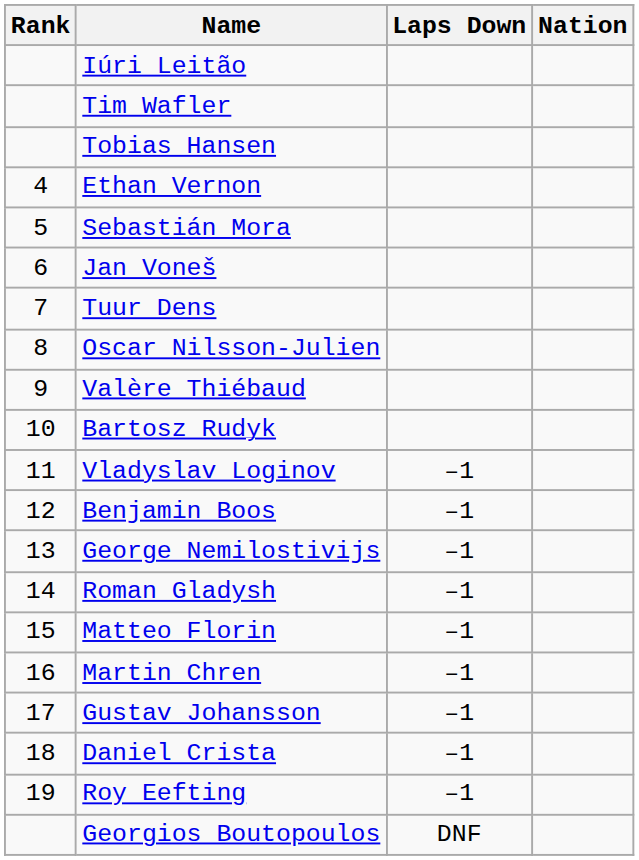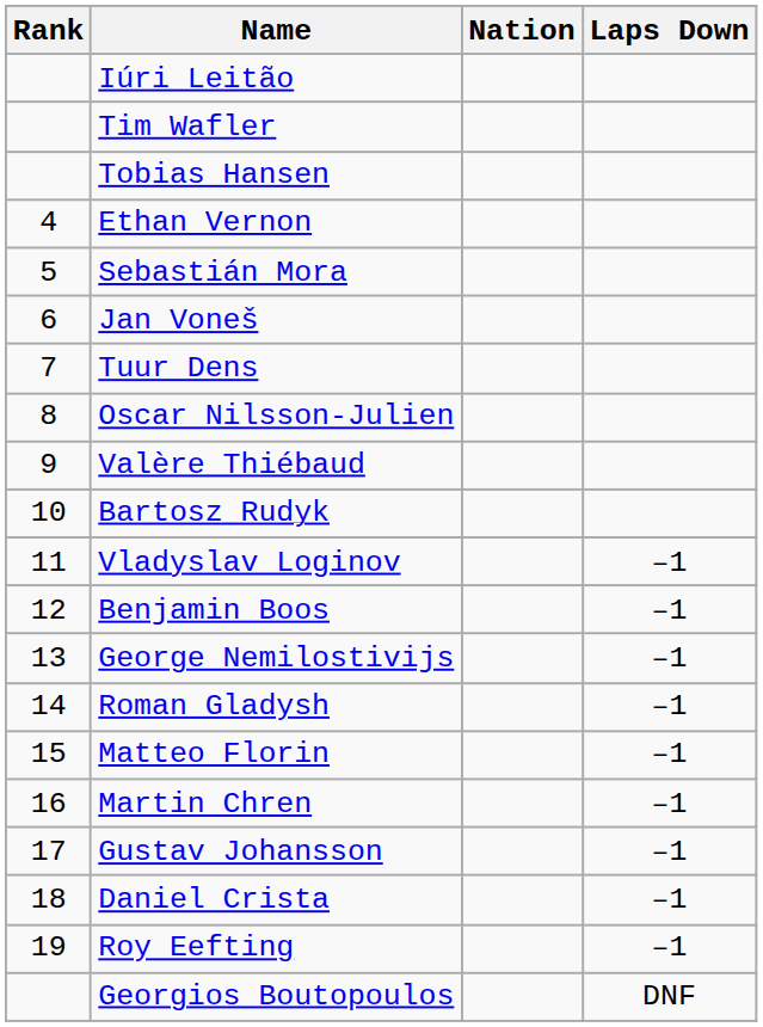 <table class="wikitable sortable" style="text-align:center">
 <tr>
 <th>Rank</th>
 <th>Name</th>
+<th>Nation</th>
 <th>Laps Down</th>
-<th>Nation</th>
 </tr>
 <tr>
 <td></td>
 <td align=left><a href='#'>Iúri Leitão</a></td>
+<td align=left></td>
 <td></td>
-<td align=left></td>
 </tr>
 <tr>
 <td></td>
 <td align=left><a href='#'>Tim Wafler</a></td>
+<td align=left></td>
 <td></td>
-<td align=left></td>
 </tr>
 <tr>
 <td></td>
 <td align=left><a href='#'>Tobias Hansen</a></td>
+<td align=left></td>
 <td></td>
-<td align=left></td>
 </tr>
 <tr>
 <td>4</td>
 <td align=left><a href='#'>Ethan Vernon</a></td>
+<td align=left></td>
 <td></td>
-<td align=left></td>
 </tr>
 <tr>
 <td>5</td>
 <td align=left><a href='#'>Sebastián Mora</a></td>
+<td align=left></td>
 <td></td>
-<td align=left></td>
 </tr>
 <tr>
 <td>6</td>
 <td align=left><a href='#'>Jan Voneš</a></td>
+<td align=left></td>
 <td></td>
-<td align=left></td>
 </tr>
 <tr>
 <td>7</td>
 <td align=left><a href='#'>Tuur Dens</a></td>
+<td align=left></td>
 <td></td>
-<td align=left></td>
 </tr>
 <tr>
 <td>8</td>
 <td align=left><a href='#'>Oscar Nilsson-Julien</a></td>
+<td align=left></td>
 <td></td>
-<td align=left></td>
 </tr>
 <tr>
 <td>9</td>
 <td align=left><a href='#'>Valère Thiébaud</a></td>
+<td align=left></td>
 <td></td>
-<td align=left></td>
 </tr>
 <tr>
 <td>10</td>
 <td align=left><a href='#'>Bartosz Rudyk</a></td>
+<td align=left></td>
 <td></td>
-<td align=left></td>
 </tr>
 <tr>
 <td>11</td>
 <td align=left><a href='#'>Vladyslav Loginov</a></td>
+<td align=left></td>
 <td>–1</td>
-<td align=left></td>
 </tr>
 <tr>
 <td>12</td>
 <td align=left><a href='#'>Benjamin Boos</a></td>
+<td align=left></td>
 <td>–1</td>
-<td align=left></td>
 </tr>
 <tr>
 <td>13</td>
 <td align=left><a href='#'>George Nemilostivijs</a></td>
+<td align=left></td>
 <td>–1</td>
-<td align=left></td>
 </tr>
 <tr>
 <td>14</td>
 <td align=left><a href='#'>Roman Gladysh</a></td>
+<td align=left></td>
 <td>–1</td>
-<td align=left></td>
 </tr>
 <tr>
 <td>15</td>
 <td align=left><a href='#'>Matteo Florin</a></td>
+<td align=left></td>
 <td>–1</td>
-<td align=left></td>
 </tr>
 <tr>
 <td>16</td>
 <td align=left><a href='#'>Martin Chren</a></td>
+<td align=left></td>
 <td>–1</td>
-<td align=left></td>
 </tr>
 <tr>
 <td>17</td>
 <td align=left><a href='#'>Gustav Johansson</a></td>
+<td align=left></td>
 <td>–1</td>
-<td align=left></td>
 </tr>
 <tr>
 <td>18</td>
 <td align=left><a href='#'>Daniel Crista</a></td>
+<td align=left></td>
 <td>–1</td>
-<td align=left></td>
 </tr>
 <tr>
 <td>19</td>
 <td align=left><a href='#'>Roy Eefting</a></td>
+<td align=left></td>
 <td>–1</td>
-<td align=left></td>
 </tr>
 <tr>
 <td></td>
 <td align=left><a href='#'>Georgios Boutopoulos</a></td>
+<td align=left></td>
 <td>DNF</td>
-<td align=left></td>
 </tr>
 </table>
